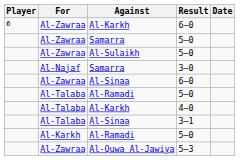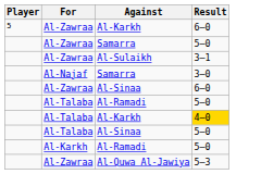 <table class="wikitable sortable">
 <tr>
 <th>Player</th>
 <th>For</th>
 <th>Against</th>
 <th align=center>Result</th>
-<th>Date</th>
 </tr>
 <tr>
-<td> <sup>6</sup></td>
+<td> <sup>5</sup></td>
 <td><a href='#'>Al-Zawraa</a></td>
 <td><a href='#'>Al-Karkh</a></td>
 <td>6–0</td>
-<td></td>
 </tr>
 <tr>
 <td> </td>
 <td><a href='#'>Al-Zawraa</a></td>
 <td><a href='#'>Samarra</a></td>
 <td>5–0</td>
-<td></td>
 </tr>
 <tr>
 <td> </td>
 <td><a href='#'>Al-Zawraa</a></td>
 <td><a href='#'>Al-Sulaikh</a></td>
-<td>5–0</td>
-<td></td>
+<td>3–1</td>
 </tr>
 <tr>
 <td> </td>
 <td><a href='#'>Al-Najaf</a></td>
 <td><a href='#'>Samarra</a></td>
 <td>3–0</td>
-<td></td>
 </tr>
 <tr>
 <td> </td>
 <td><a href='#'>Al-Zawraa</a></td>
 <td><a href='#'>Al-Sinaa</a></td>
 <td>6–0</td>
-<td></td>
 </tr>
 <tr>
 <td> </td>
 <td><a href='#'>Al-Talaba</a></td>
 <td><a href='#'>Al-Ramadi</a></td>
 <td>5–0</td>
-<td></td>
 </tr>
 <tr>
 <td> </td>
 <td><a href='#'>Al-Talaba</a></td>
 <td><a href='#'>Al-Karkh</a></td>
-<td>4–0</td>
-<td></td>
+<td style="background: gold;">4–0</td>
 </tr>
 <tr>
 <td> </td>
 <td><a href='#'>Al-Talaba</a></td>
 <td><a href='#'>Al-Sinaa</a></td>
-<td>3–1</td>
-<td></td>
+<td>5–0</td>
 </tr>
 <tr>
 <td> </td>
 <td><a href='#'>Al-Karkh</a></td>
 <td><a href='#'>Al-Ramadi</a></td>
 <td>5–0</td>
-<td></td>
 </tr>
 <tr>
 <td> </td>
 <td><a href='#'>Al-Zawraa</a></td>
 <td><a href='#'>Al-Quwa Al-Jawiya</a></td>
 <td>5–3</td>
-<td></td>
 </tr>
 </table>
